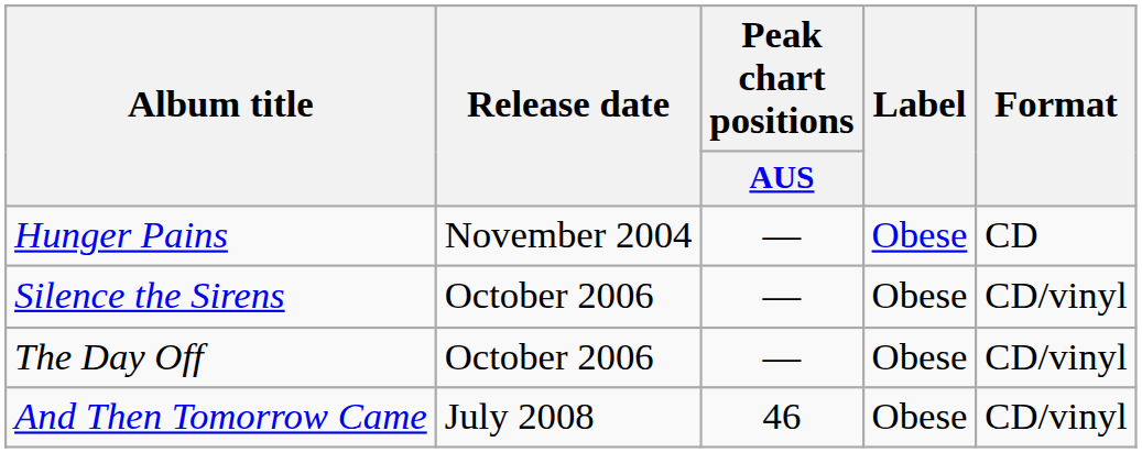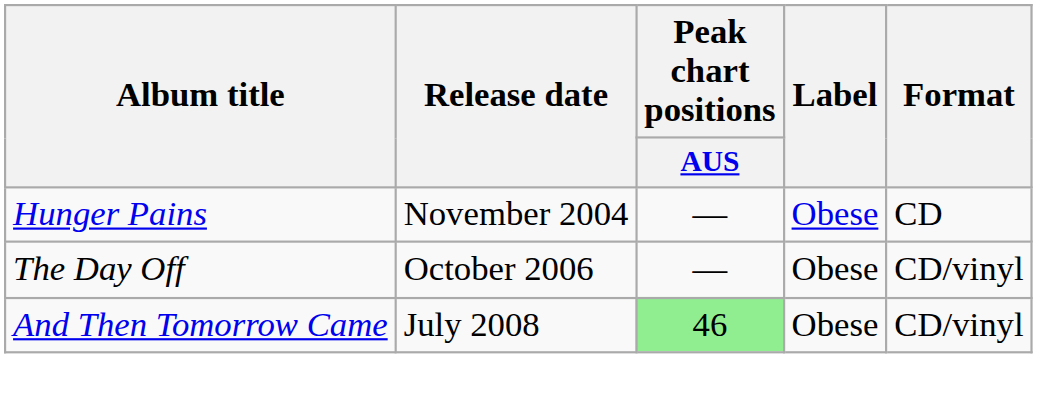 <table class="wikitable">
 <tr>
 <th scope="col" rowspan="2">Album title</th>
 <th scope="col" rowspan="2">Release date</th>
 <th scope="col" colspan="1">Peak chart positions</th>
 <th scope="col" rowspan="2">Label</th>
 <th scope="col" rowspan="2">Format</th>
 </tr>
 <tr>
 <th scope="col" style="width:3em; font-size:85%"><a href='#'>AUS</a><br></th>
 </tr>
 <tr>
 <td><em><a href='#'>Hunger Pains</a></em></td>
 <td>November 2004</td>
 <td style="text-align:center">—</td>
 <td><a href='#'>Obese</a></td>
 <td>CD</td>
 </tr>
 <tr>
-<td><em><a href='#'>Silence the Sirens</a></em></td>
-<td>October 2006</td>
-<td style="text-align:center">—</td>
-<td>Obese</td>
-<td>CD/vinyl</td>
-</tr>
-<tr>
 <td><em>The Day Off</em></td>
 <td>October 2006</td>
 <td style="text-align:center">—</td>
 <td>Obese</td>
 <td>CD/vinyl</td>
 </tr>
 <tr>
 <td><em><a href='#'>And Then Tomorrow Came</a></em></td>
 <td>July 2008</td>
-<td style="text-align:center">46</td>
+<td style="background: lightgreen; text-align:center">46</td>
 <td>Obese</td>
 <td>CD/vinyl</td>
 </tr>
 </table>
